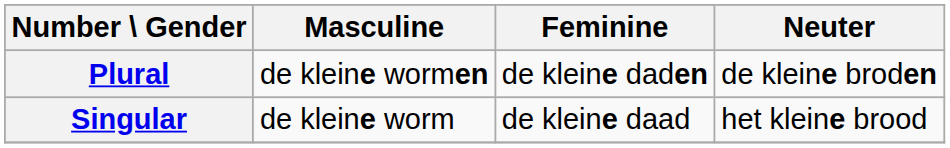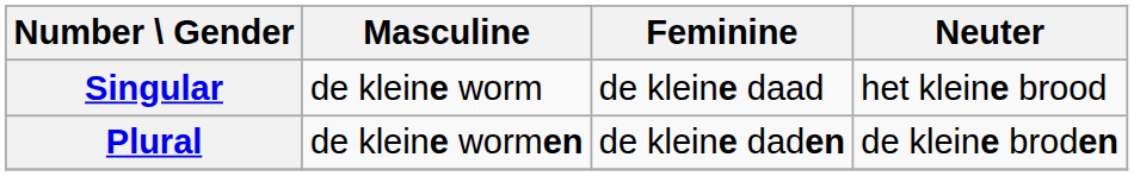 <table class="wikitable">
 <tr>
 <th>Number \ Gender</th>
 <th>Masculine</th>
 <th>Feminine</th>
 <th>Neuter</th>
 </tr>
 <tr>
+<th><a href='#'>Singular</a></th>
+<td>de klein<strong>e</strong> worm</td>
+<td>de klein<strong>e</strong> daad</td>
+<td>het klein<strong>e</strong> brood</td>
+</tr>
+<tr>
 <th><a href='#'>Plural</a></th>
 <td>de klein<strong>e</strong> worm<strong>en</strong></td>
 <td>de klein<strong>e</strong> dad<strong>en</strong></td>
 <td>de klein<strong>e</strong> brod<strong>en</strong></td>
 </tr>
 <tr>
-<th><a href='#'>Singular</a></th>
-<td>de klein<strong>e</strong> worm</td>
-<td>de klein<strong>e</strong> daad</td>
-<td>het klein<strong>e</strong> brood</td>
-</tr>
-<tr>
 </tr>
 </table>
